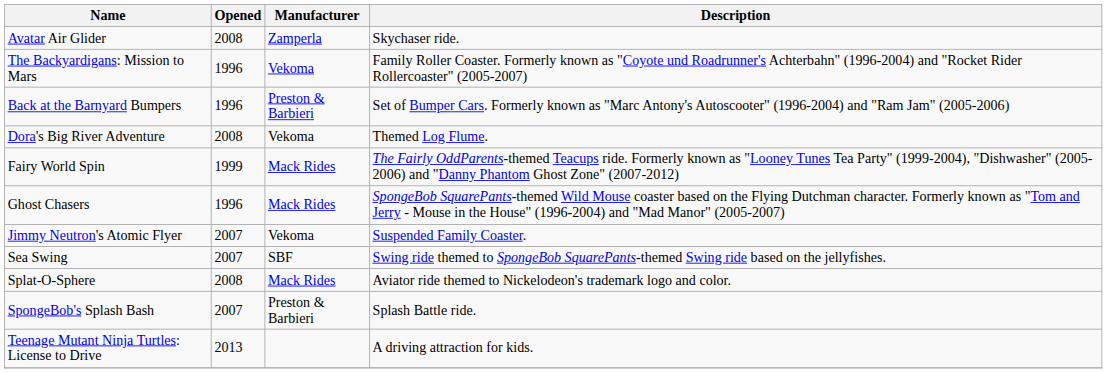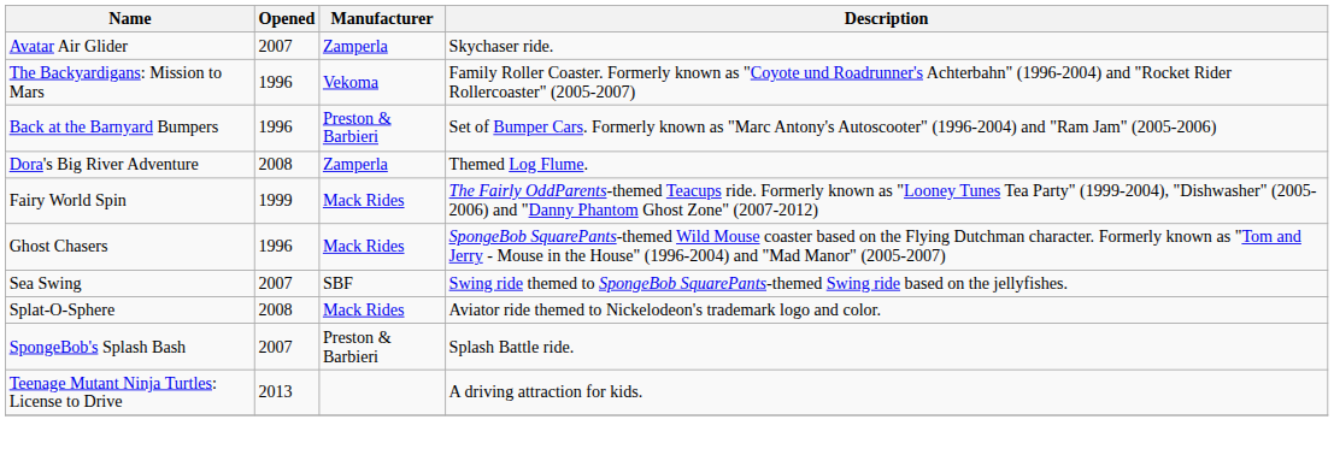 <table class="wikitable">
 <tr>
 <th>Name</th>
 <th>Opened</th>
 <th>Manufacturer</th>
 <th>Description</th>
 </tr>
 <tr>
 <td><a href='#'>Avatar</a> Air Glider</td>
-<td>2008</td>
+<td>2007</td>
 <td><a href='#'>Zamperla</a></td>
 <td>Skychaser ride.</td>
 </tr>
 <tr>
 <td><a href='#'>The Backyardigans</a>: Mission to Mars</td>
 <td>1996</td>
 <td><a href='#'>Vekoma</a></td>
 <td>Family Roller Coaster. Formerly known as "<a href='#'>Coyote und Roadrunner's</a> Achterbahn" (1996-2004) and "Rocket Rider Rollercoaster" (2005-2007)</td>
 </tr>
 <tr>
 <td><a href='#'>Back at the Barnyard</a> Bumpers</td>
 <td>1996</td>
 <td><a href='#'>Preston & Barbieri</a></td>
 <td>Set of <a href='#'>Bumper Cars</a>. Formerly known as "Marc Antony's Autoscooter" (1996-2004) and "Ram Jam" (2005-2006)</td>
 </tr>
 <tr>
 <td><a href='#'>Dora</a>'s Big River Adventure</td>
 <td>2008</td>
-<td>Vekoma</td>
+<td><a href='#'>Zamperla</a></td>
 <td>Themed <a href='#'>Log Flume</a>.</td>
 </tr>
 <tr>
 <td>Fairy World Spin</td>
 <td>1999</td>
 <td><a href='#'>Mack Rides</a></td>
 <td><em><a href='#'>The Fairly OddParents</a></em>-themed <a href='#'>Teacups</a> ride. Formerly known as "<a href='#'>Looney Tunes</a> Tea Party" (1999-2004), "Dishwasher" (2005-2006) and "<a href='#'>Danny Phantom</a> Ghost Zone" (2007-2012)</td>
 </tr>
 <tr>
 <td>Ghost Chasers</td>
 <td>1996</td>
 <td><a href='#'>Mack Rides</a></td>
 <td><em><a href='#'>SpongeBob SquarePants</a></em>-themed <a href='#'>Wild Mouse</a> coaster based on the Flying Dutchman character. Formerly known as "<a href='#'>Tom and Jerry</a> - Mouse in the House" (1996-2004) and "Mad Manor" (2005-2007)</td>
-</tr>
-<tr>
-<td><a href='#'>Jimmy Neutron</a>'s Atomic Flyer</td>
-<td>2007</td>
-<td>Vekoma</td>
-<td><a href='#'>Suspended Family Coaster</a>.</td>
 </tr>
 <tr>
 <td>Sea Swing</td>
 <td>2007</td>
 <td>SBF</td>
 <td><a href='#'>Swing ride</a> themed to <em><a href='#'>SpongeBob SquarePants</a></em>-themed <a href='#'>Swing ride</a> based on the jellyfishes.</td>
 </tr>
 <tr>
 <td>Splat-O-Sphere</td>
 <td>2008</td>
 <td><a href='#'>Mack Rides</a></td>
 <td>Aviator ride themed to Nickelodeon's trademark logo and color.</td>
 </tr>
 <tr>
 <td><a href='#'>SpongeBob's</a> Splash Bash</td>
 <td>2007</td>
 <td>Preston & Barbieri</td>
 <td>Splash Battle ride.</td>
 </tr>
 <tr>
 <td><a href='#'>Teenage Mutant Ninja Turtles</a>: License to Drive</td>
 <td>2013</td>
 <td></td>
 <td>A driving attraction for kids.</td>
 </tr>
 <tr>
 </tr>
 </table>
